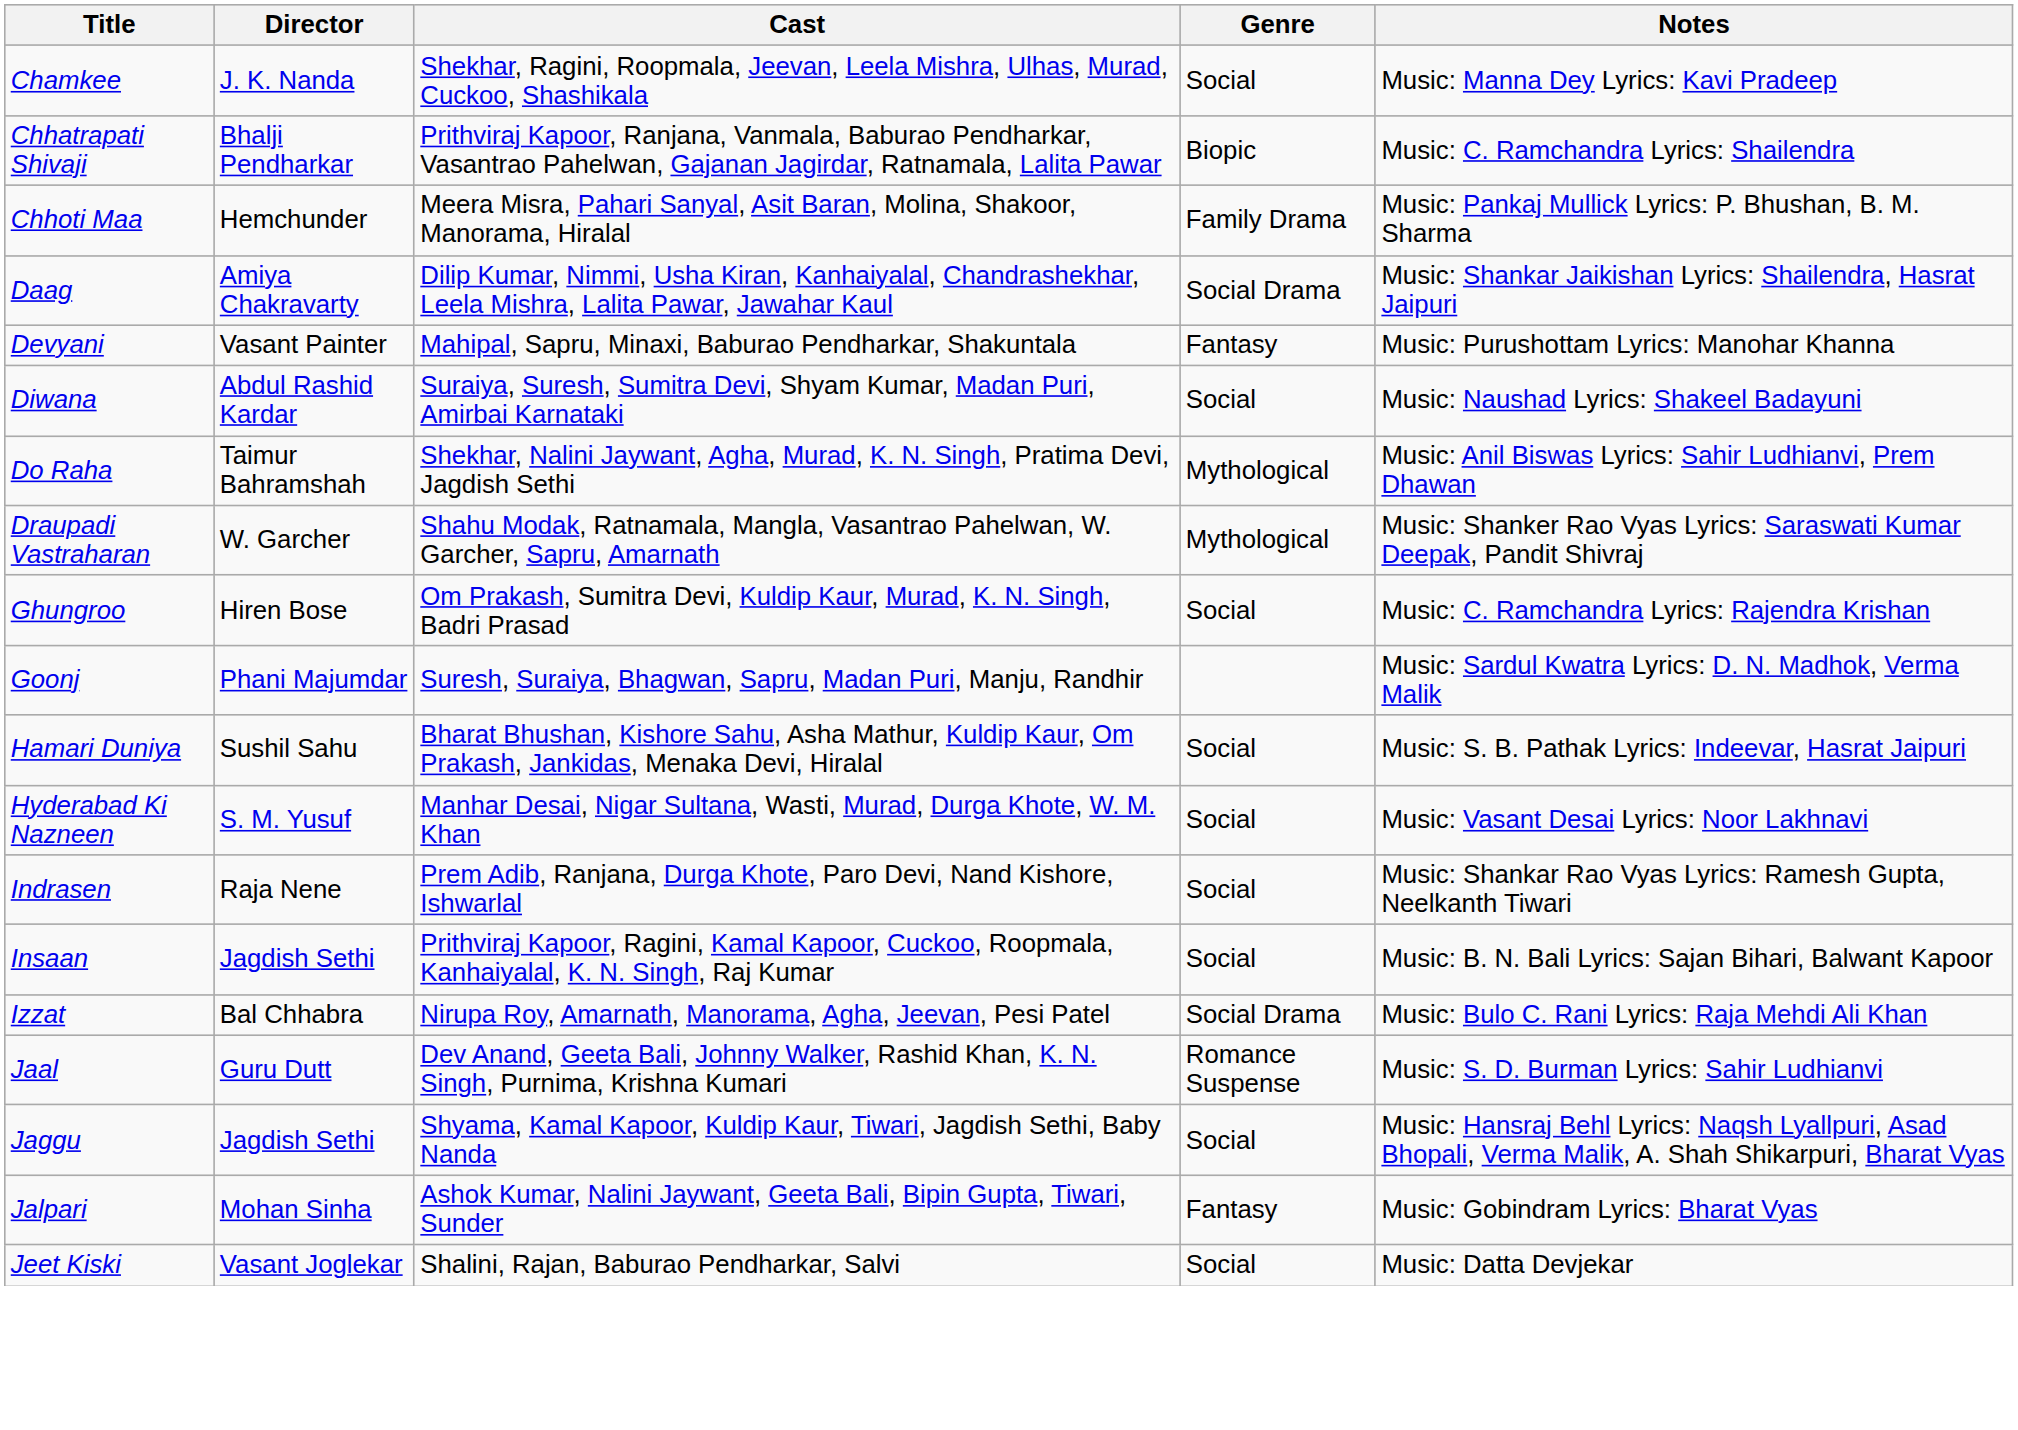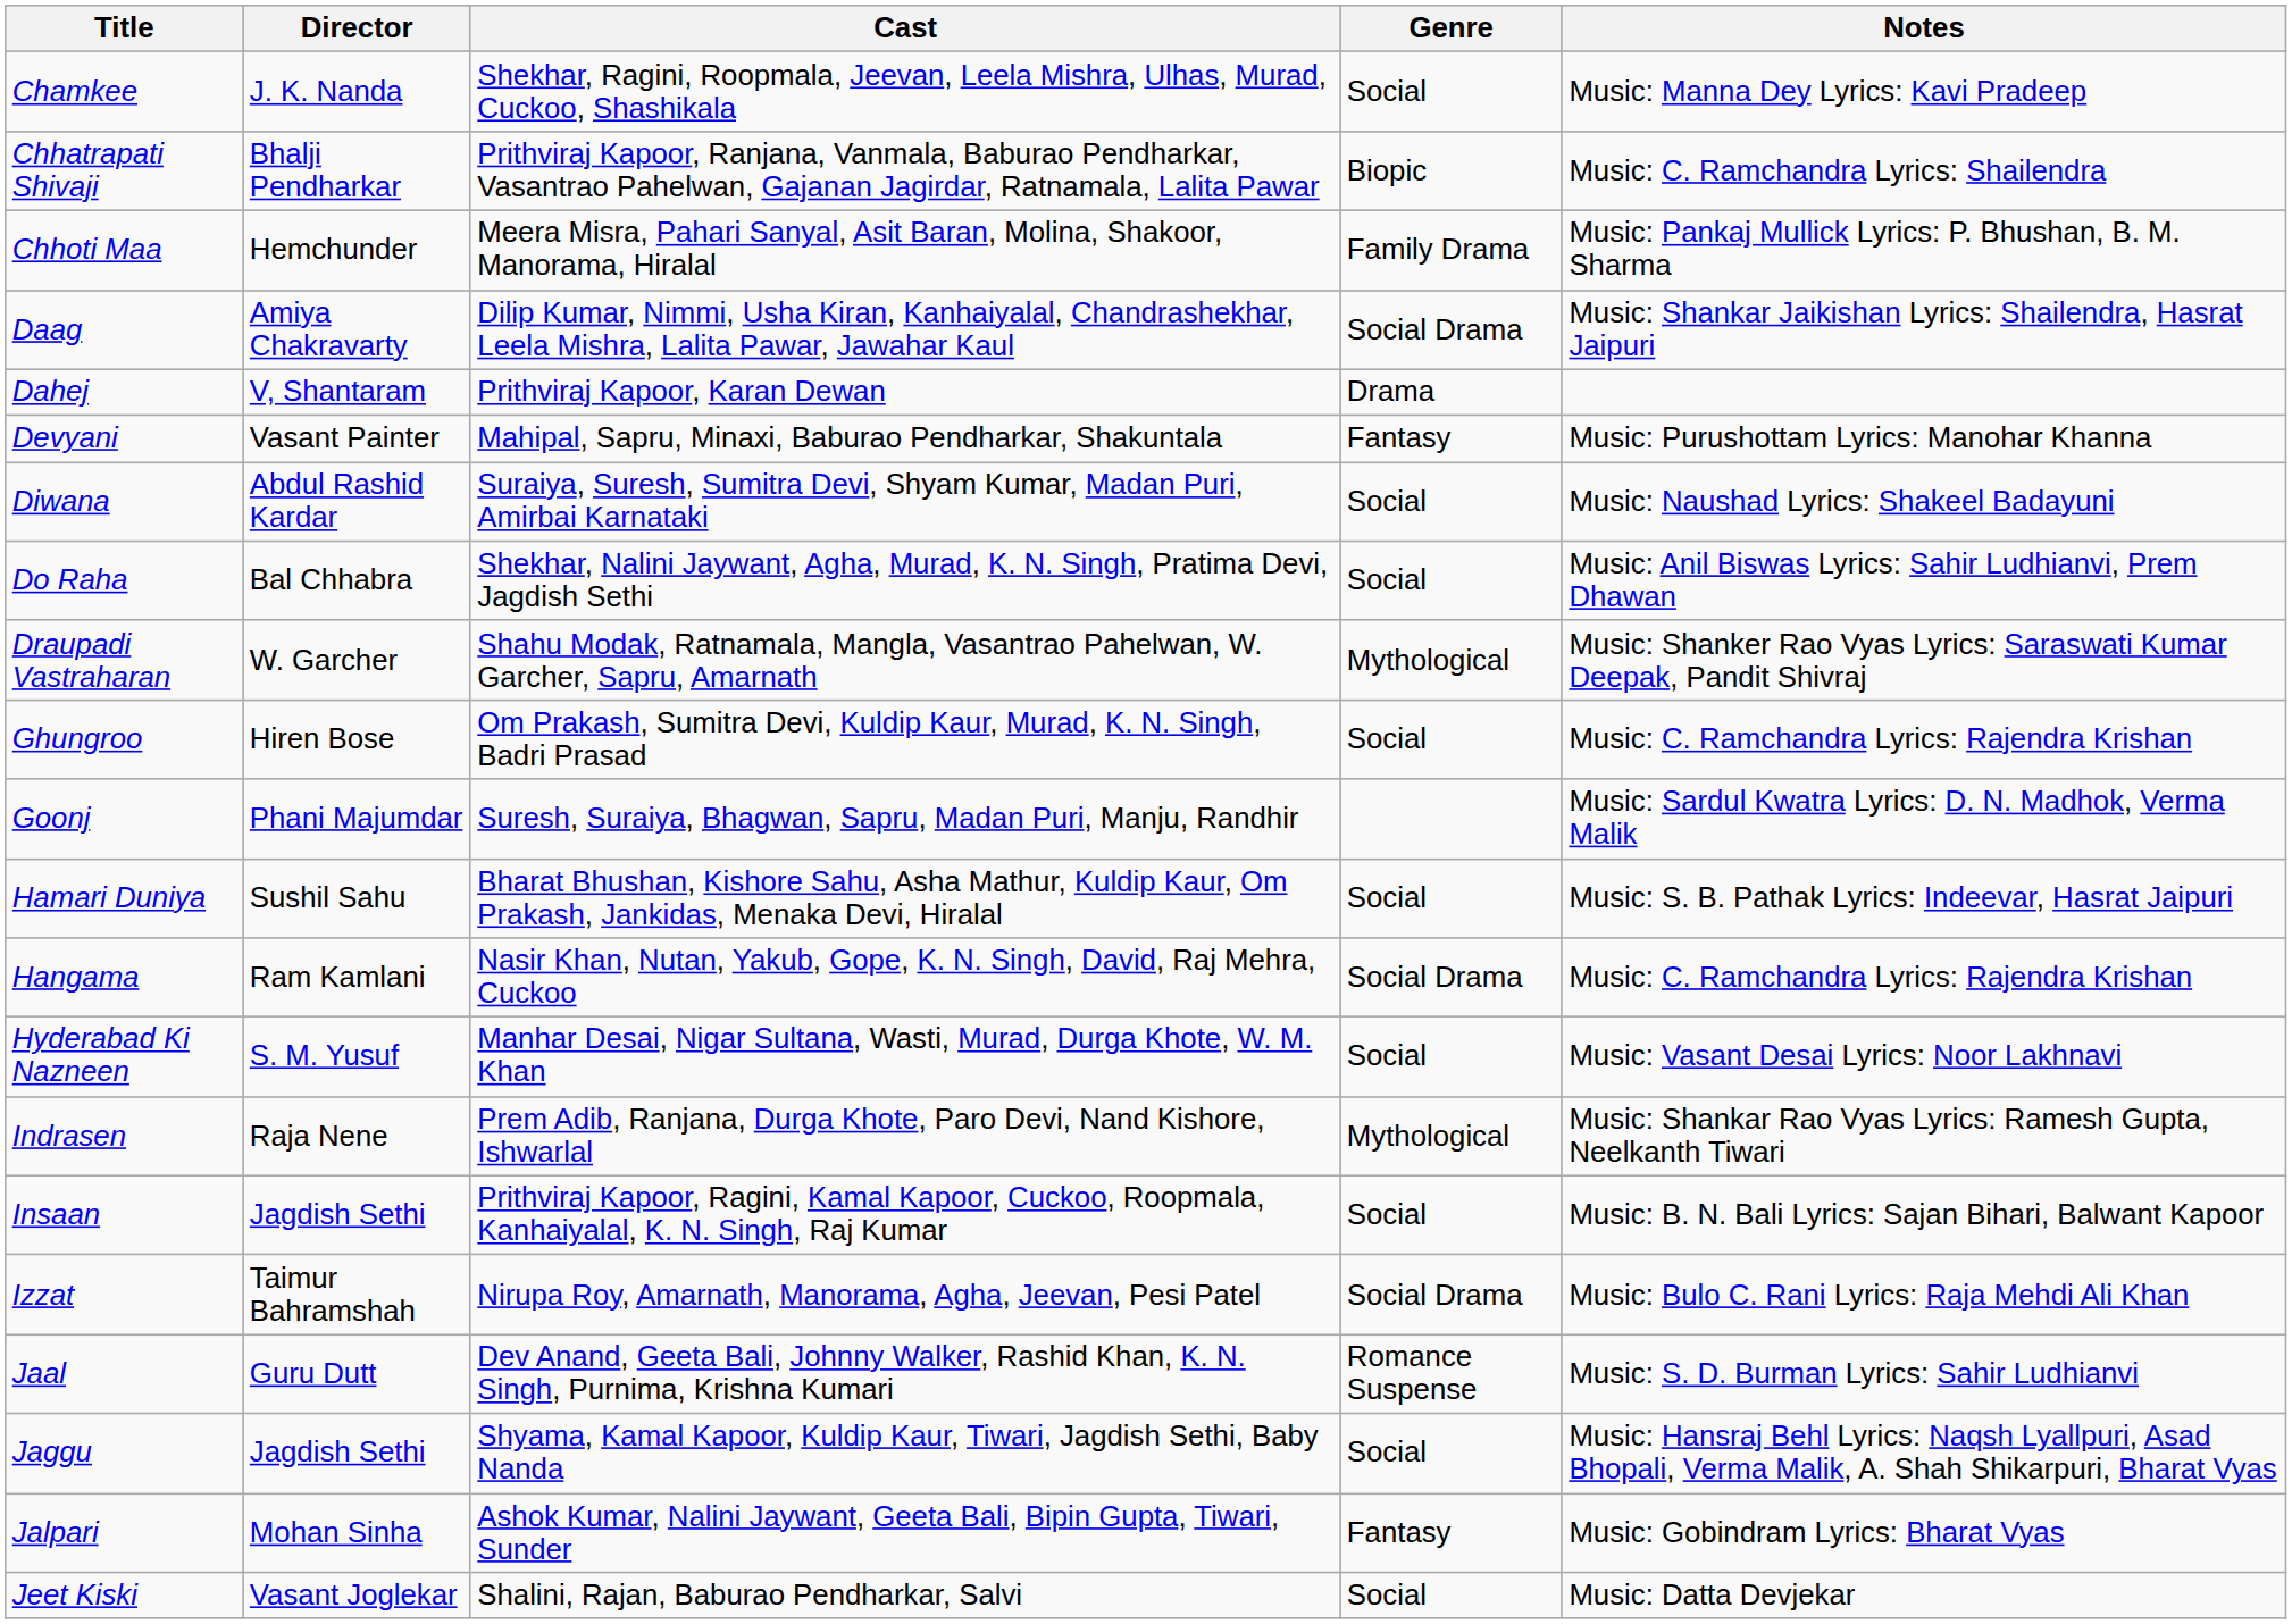 <table class="wikitable">
 <tr>
 <th>Title</th>
 <th>Director</th>
 <th>Cast</th>
 <th>Genre</th>
 <th>Notes</th>
 </tr>
 <tr>
 <td><em><a href='#'>Chamkee</a></em></td>
 <td><a href='#'>J. K. Nanda</a></td>
 <td><a href='#'>Shekhar</a>, Ragini, Roopmala, <a href='#'>Jeevan</a>, <a href='#'>Leela Mishra</a>, <a href='#'>Ulhas</a>, <a href='#'>Murad</a>, <a href='#'>Cuckoo</a>, <a href='#'>Shashikala</a></td>
 <td>Social</td>
 <td>Music: <a href='#'>Manna Dey</a> Lyrics: <a href='#'>Kavi Pradeep</a></td>
 </tr>
 <tr>
 <td><em><a href='#'>Chhatrapati Shivaji</a></em></td>
 <td><a href='#'>Bhalji Pendharkar</a></td>
 <td><a href='#'>Prithviraj Kapoor</a>, Ranjana, Vanmala, Baburao Pendharkar, Vasantrao Pahelwan, <a href='#'>Gajanan Jagirdar</a>, Ratnamala, <a href='#'>Lalita Pawar</a></td>
 <td>Biopic</td>
 <td>Music: <a href='#'>C. Ramchandra</a> Lyrics: <a href='#'>Shailendra</a></td>
 </tr>
 <tr>
 <td><em><a href='#'>Chhoti Maa</a></em></td>
 <td>Hemchunder</td>
 <td>Meera Misra, <a href='#'>Pahari Sanyal</a>, <a href='#'>Asit Baran</a>, Molina, Shakoor, Manorama, Hiralal</td>
 <td>Family Drama</td>
 <td>Music: <a href='#'>Pankaj Mullick</a> Lyrics: P. Bhushan, B. M. Sharma</td>
 </tr>
 <tr>
 <td><em><a href='#'>Daag</a></em></td>
 <td><a href='#'>Amiya Chakravarty</a></td>
 <td><a href='#'>Dilip Kumar</a>, <a href='#'>Nimmi</a>, <a href='#'>Usha Kiran</a>, <a href='#'>Kanhaiyalal</a>, <a href='#'>Chandrashekhar</a>, <a href='#'>Leela Mishra</a>, <a href='#'>Lalita Pawar</a>, <a href='#'>Jawahar Kaul</a></td>
 <td>Social Drama</td>
 <td>Music: <a href='#'>Shankar Jaikishan</a> Lyrics: <a href='#'>Shailendra</a>, <a href='#'>Hasrat Jaipuri</a></td>
 </tr>
 <tr>
+<td><em><a href='#'>Dahej</a></em></td>
+<td><a href='#'>V, Shantaram</a></td>
+<td><a href='#'>Prithviraj Kapoor</a>, <a href='#'>Karan Dewan</a></td>
+<td>Drama</td>
+<td></td>
+</tr>
+<tr>
 <td><em><a href='#'>Devyani</a></em></td>
 <td>Vasant Painter</td>
 <td><a href='#'>Mahipal</a>, Sapru, Minaxi, Baburao Pendharkar, Shakuntala</td>
 <td>Fantasy</td>
 <td>Music: Purushottam Lyrics: Manohar Khanna</td>
 </tr>
 <tr>
 <td><em><a href='#'>Diwana</a></em></td>
 <td><a href='#'>Abdul Rashid Kardar</a></td>
 <td><a href='#'>Suraiya</a>, <a href='#'>Suresh</a>, <a href='#'>Sumitra Devi</a>, Shyam Kumar, <a href='#'>Madan Puri</a>, <a href='#'>Amirbai Karnataki</a></td>
 <td>Social</td>
 <td>Music: <a href='#'>Naushad</a> Lyrics: <a href='#'>Shakeel Badayuni</a></td>
 </tr>
 <tr>
 <td><em><a href='#'>Do Raha</a></em></td>
-<td>Taimur Bahramshah</td>
+<td>Bal Chhabra</td>
 <td><a href='#'>Shekhar</a>, <a href='#'>Nalini Jaywant</a>, <a href='#'>Agha</a>, <a href='#'>Murad</a>, <a href='#'>K. N. Singh</a>, Pratima Devi, Jagdish Sethi</td>
-<td>Mythological</td>
+<td>Social</td>
 <td>Music: <a href='#'>Anil Biswas</a> Lyrics: <a href='#'>Sahir Ludhianvi</a>, <a href='#'>Prem Dhawan</a></td>
 </tr>
 <tr>
 <td><em><a href='#'>Draupadi Vastraharan</a></em></td>
 <td>W. Garcher</td>
 <td><a href='#'>Shahu Modak</a>, Ratnamala, Mangla, Vasantrao Pahelwan,  W. Garcher, <a href='#'>Sapru</a>, <a href='#'>Amarnath</a></td>
 <td>Mythological</td>
 <td>Music: Shanker Rao Vyas Lyrics: <a href='#'>Saraswati Kumar Deepak</a>, Pandit Shivraj</td>
 </tr>
 <tr>
 <td><em><a href='#'>Ghungroo</a></em></td>
 <td>Hiren Bose</td>
 <td><a href='#'>Om Prakash</a>, Sumitra Devi, <a href='#'>Kuldip Kaur</a>, <a href='#'>Murad</a>, <a href='#'>K. N. Singh</a>, Badri Prasad</td>
 <td>Social</td>
 <td>Music: <a href='#'>C. Ramchandra</a> Lyrics: <a href='#'>Rajendra Krishan</a></td>
 </tr>
 <tr>
 <td><em><a href='#'>Goonj</a></em></td>
 <td><a href='#'>Phani Majumdar</a></td>
 <td><a href='#'>Suresh</a>, <a href='#'>Suraiya</a>, <a href='#'>Bhagwan</a>, <a href='#'>Sapru</a>, <a href='#'>Madan Puri</a>, Manju, Randhir</td>
 <td></td>
 <td>Music: <a href='#'>Sardul Kwatra</a> Lyrics: <a href='#'>D. N. Madhok</a>, <a href='#'>Verma Malik</a></td>
 </tr>
 <tr>
 <td><em><a href='#'>Hamari Duniya</a></em></td>
 <td>Sushil Sahu</td>
 <td><a href='#'>Bharat Bhushan</a>, <a href='#'>Kishore Sahu</a>, Asha Mathur, <a href='#'>Kuldip Kaur</a>, <a href='#'>Om Prakash</a>, <a href='#'>Jankidas</a>, Menaka Devi, Hiralal</td>
 <td>Social</td>
 <td>Music: S. B. Pathak Lyrics: <a href='#'>Indeevar</a>, <a href='#'>Hasrat Jaipuri</a></td>
 </tr>
 <tr>
+<td><em><a href='#'>Hangama</a></em></td>
+<td>Ram Kamlani</td>
+<td><a href='#'>Nasir Khan</a>, <a href='#'>Nutan</a>, <a href='#'>Yakub</a>, <a href='#'>Gope</a>,  <a href='#'>K. N. Singh</a>, <a href='#'>David</a>, Raj Mehra, <a href='#'>Cuckoo</a></td>
+<td>Social Drama</td>
+<td>Music: <a href='#'>C. Ramchandra</a> Lyrics: <a href='#'>Rajendra Krishan</a></td>
+</tr>
+<tr>
 <td><em><a href='#'>Hyderabad Ki Nazneen</a></em></td>
 <td><a href='#'>S. M. Yusuf</a></td>
 <td><a href='#'>Manhar Desai</a>, <a href='#'>Nigar Sultana</a>, Wasti, <a href='#'>Murad</a>, <a href='#'>Durga Khote</a>, <a href='#'>W. M. Khan</a></td>
 <td>Social</td>
 <td>Music: <a href='#'>Vasant Desai</a> Lyrics: <a href='#'>Noor Lakhnavi</a></td>
 </tr>
 <tr>
 <td><em><a href='#'>Indrasen</a></em></td>
 <td>Raja Nene</td>
 <td><a href='#'>Prem Adib</a>, Ranjana, <a href='#'>Durga Khote</a>, Paro Devi, Nand Kishore, <a href='#'>Ishwarlal</a></td>
-<td>Social</td>
+<td>Mythological</td>
 <td>Music: Shankar Rao Vyas Lyrics: Ramesh Gupta, Neelkanth Tiwari</td>
 </tr>
 <tr>
 <td><em><a href='#'>Insaan</a></em></td>
 <td><a href='#'>Jagdish Sethi</a></td>
 <td><a href='#'>Prithviraj Kapoor</a>, Ragini, <a href='#'>Kamal Kapoor</a>, <a href='#'>Cuckoo</a>, Roopmala, <a href='#'>Kanhaiyalal</a>, <a href='#'>K. N. Singh</a>, Raj Kumar</td>
 <td>Social</td>
 <td>Music: B. N. Bali Lyrics: Sajan Bihari, Balwant Kapoor</td>
 </tr>
 <tr>
 <td><em><a href='#'>Izzat</a></em></td>
-<td>Bal Chhabra</td>
+<td>Taimur Bahramshah</td>
 <td><a href='#'>Nirupa Roy</a>, <a href='#'>Amarnath</a>, <a href='#'>Manorama</a>, <a href='#'>Agha</a>, <a href='#'>Jeevan</a>, Pesi Patel</td>
 <td>Social Drama</td>
 <td>Music: <a href='#'>Bulo C. Rani</a> Lyrics: <a href='#'>Raja Mehdi Ali Khan</a></td>
 </tr>
 <tr>
 <td><em><a href='#'>Jaal</a></em></td>
 <td><a href='#'>Guru Dutt</a></td>
 <td><a href='#'>Dev Anand</a>, <a href='#'>Geeta Bali</a>, <a href='#'>Johnny Walker</a>, Rashid Khan, <a href='#'>K. N. Singh</a>, Purnima, Krishna Kumari</td>
 <td>Romance Suspense</td>
 <td>Music: <a href='#'>S. D. Burman</a> Lyrics: <a href='#'>Sahir Ludhianvi</a></td>
 </tr>
 <tr>
 <td><em><a href='#'>Jaggu</a></em></td>
 <td><a href='#'>Jagdish Sethi</a></td>
 <td><a href='#'>Shyama</a>, <a href='#'>Kamal Kapoor</a>, <a href='#'>Kuldip Kaur</a>, <a href='#'>Tiwari</a>, Jagdish Sethi, Baby <a href='#'>Nanda</a></td>
 <td>Social</td>
 <td>Music: <a href='#'>Hansraj Behl</a> Lyrics: <a href='#'>Naqsh Lyallpuri</a>, <a href='#'>Asad Bhopali</a>, <a href='#'>Verma Malik</a>, A. Shah Shikarpuri, <a href='#'>Bharat Vyas</a></td>
 </tr>
 <tr>
 <td><em><a href='#'>Jalpari</a></em></td>
 <td><a href='#'>Mohan Sinha</a></td>
 <td><a href='#'>Ashok Kumar</a>, <a href='#'>Nalini Jaywant</a>, <a href='#'>Geeta Bali</a>, <a href='#'>Bipin Gupta</a>, <a href='#'>Tiwari</a>, <a href='#'>Sunder</a></td>
 <td>Fantasy</td>
 <td>Music: Gobindram Lyrics: <a href='#'>Bharat Vyas</a></td>
 </tr>
 <tr>
 <td><em><a href='#'>Jeet Kiski</a></em></td>
 <td><a href='#'>Vasant Joglekar</a></td>
 <td>Shalini, Rajan, Baburao Pendharkar, Salvi</td>
 <td>Social</td>
 <td>Music: Datta Devjekar</td>
 </tr>
 </table>
